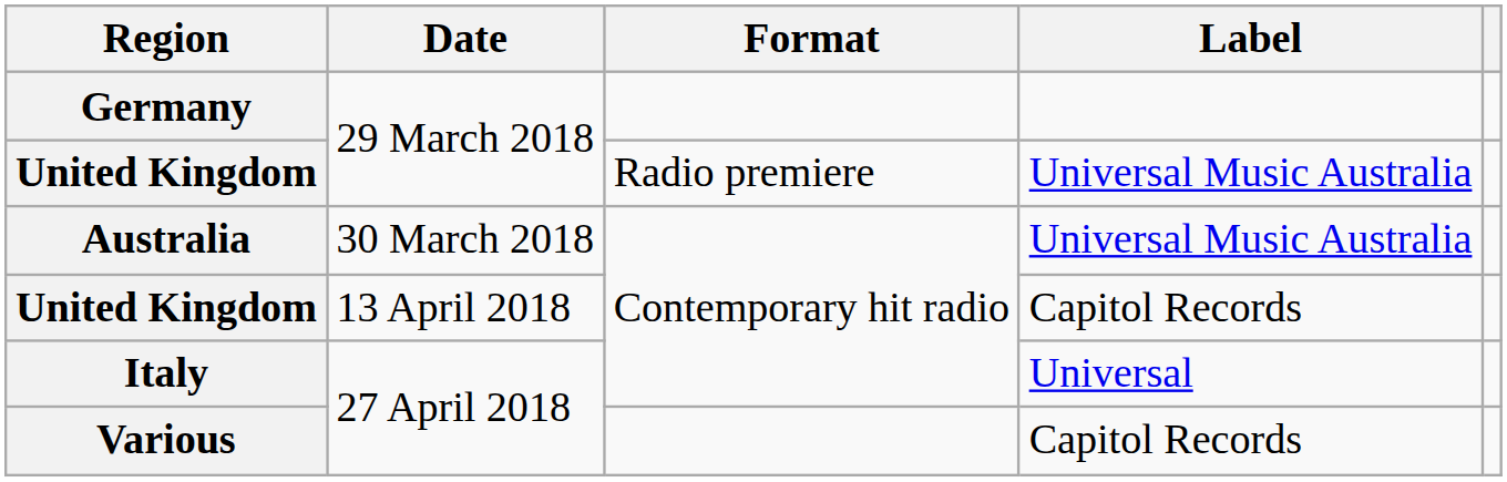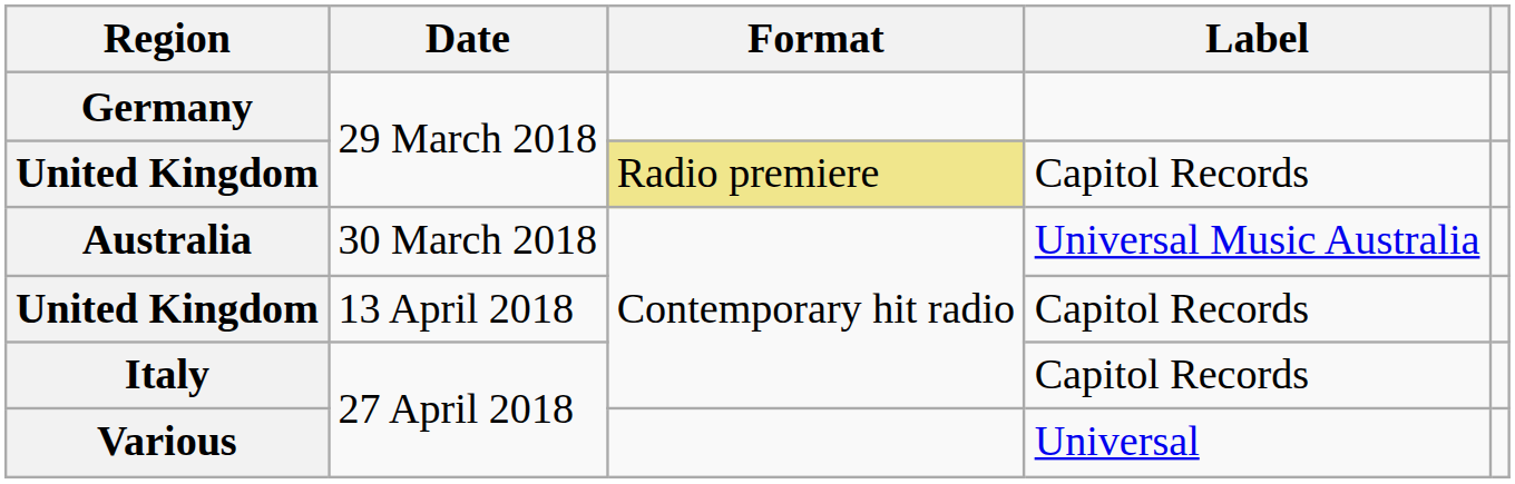 <table class="wikitable plainrowheaders">
 <tr>
 <th scope="col">Region</th>
 <th scope="col">Date</th>
 <th scope="col">Format</th>
 <th scope="col">Label</th>
 <th scope="col"></th>
 </tr>
 <tr>
 <th scope="row">Germany</th>
 <td rowspan="2">29 March 2018</td>
 <td></td>
 <td></td>
 <td></td>
 </tr>
 <tr>
 <th scope="row">United Kingdom</th>
-<td>Radio premiere</td>
-<td><a href='#'>Universal Music Australia</a></td>
+<td style="background: khaki;">Radio premiere</td>
+<td>Capitol Records</td>
 <td></td>
 </tr>
 <tr>
 <th scope="row">Australia</th>
 <td>30 March 2018</td>
 <td rowspan="3">Contemporary hit radio</td>
 <td><a href='#'>Universal Music Australia</a></td>
 <td></td>
 </tr>
 <tr>
 <th scope="row">United Kingdom</th>
 <td>13 April 2018</td>
 <td>Capitol Records</td>
 <td></td>
 </tr>
 <tr>
 <th scope="row">Italy</th>
 <td rowspan="2">27 April 2018</td>
-<td><a href='#'>Universal</a></td>
+<td>Capitol Records</td>
 <td></td>
 </tr>
 <tr>
 <th scope="row">Various</th>
 <td></td>
-<td>Capitol Records</td>
+<td><a href='#'>Universal</a></td>
 <td></td>
 </tr>
 </table>
